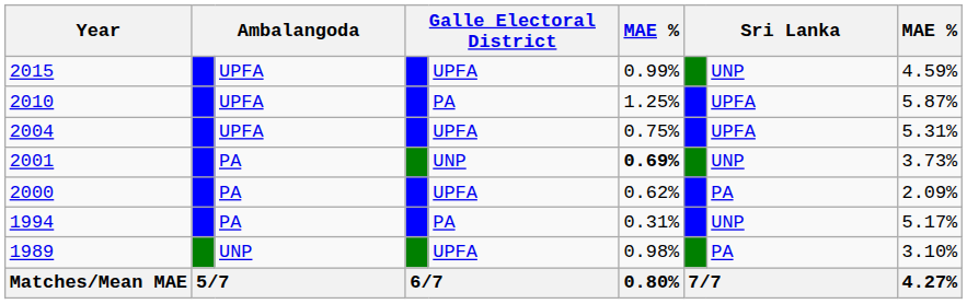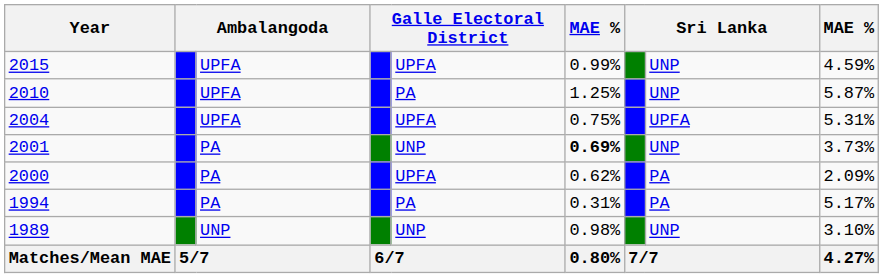 <table class="wikitable">
 <tr>
 <th>Year</th>
 <th colspan="2" width="144px">Ambalangoda</th>
 <th colspan="2" width="144px"><a href='#'>Galle Electoral District</a></th>
 <th><a href='#'>MAE</a> %</th>
 <th colspan="2" width="144px">Sri Lanka</th>
 <th>MAE %</th>
 </tr>
 <tr>
 <td><a href='#'>2015</a></td>
 <td style="background-color:blue;" width="10px"></td>
 <td style="text-align:left;"><a href='#'>UPFA</a></td>
 <td style="background-color:blue;" width="10px"></td>
 <td style="text-align:left;"><a href='#'>UPFA</a></td>
 <td style="text-align:right;">0.99%</td>
 <td style="background-color:green;" width="10px"></td>
 <td style="text-align:left;"><a href='#'>UNP</a></td>
 <td style="text-align:right;">4.59%</td>
 </tr>
 <tr>
 <td><a href='#'>2010</a></td>
 <td style="background-color:blue;" width="10px"></td>
 <td style="text-align:left;"><a href='#'>UPFA</a></td>
 <td style="background-color:blue;" width="10px"></td>
 <td style="text-align:left;"><a href='#'>PA</a></td>
 <td style="text-align:right;">1.25%</td>
 <td style="background-color:blue;" width="10px"></td>
-<td style="text-align:left;"><a href='#'>UPFA</a></td>
+<td style="text-align:left;"><a href='#'>UNP</a></td>
 <td style="text-align:right;">5.87%</td>
 </tr>
 <tr>
 <td><a href='#'>2004</a></td>
 <td style="background-color:blue;" width="10px"></td>
 <td style="text-align:left;"><a href='#'>UPFA</a></td>
 <td style="background-color:blue;" width="10px"></td>
 <td style="text-align:left;"><a href='#'>UPFA</a></td>
 <td style="text-align:right;">0.75%</td>
 <td style="background-color:blue;" width="10px"></td>
 <td style="text-align:left;"><a href='#'>UPFA</a></td>
 <td style="text-align:right;">5.31%</td>
 </tr>
 <tr>
 <td><a href='#'>2001</a></td>
 <td style="background-color:blue;" width="10px"></td>
 <td style="text-align:left;"><a href='#'>PA</a></td>
 <td style="background-color:green;" width="10px"></td>
 <td style="text-align:left;"><a href='#'>UNP</a></td>
 <td style="text-align:right;"><strong>0.69%</strong></td>
 <td style="background-color:green;" width="10px"></td>
 <td style="text-align:left;"><a href='#'>UNP</a></td>
 <td style="text-align:right;">3.73%</td>
 </tr>
 <tr>
 <td><a href='#'>2000</a></td>
 <td style="background-color:blue;" width="10px"></td>
 <td style="text-align:left;"><a href='#'>PA</a></td>
 <td style="background-color:blue;" width="10px"></td>
 <td style="text-align:left;"><a href='#'>UPFA</a></td>
 <td style="text-align:right;">0.62%</td>
 <td style="background-color:blue;" width="10px"></td>
 <td style="text-align:left;"><a href='#'>PA</a></td>
 <td style="text-align:right;">2.09%</td>
 </tr>
 <tr>
 <td><a href='#'>1994</a></td>
 <td style="background-color:blue;" width="10px"></td>
 <td style="text-align:left;"><a href='#'>PA</a></td>
 <td style="background-color:blue;" width="10px"></td>
 <td style="text-align:left;"><a href='#'>PA</a></td>
 <td style="text-align:right;">0.31%</td>
 <td style="background-color:blue;" width="10px"></td>
-<td style="text-align:left;"><a href='#'>UNP</a></td>
+<td style="text-align:left;"><a href='#'>PA</a></td>
 <td style="text-align:right;">5.17%</td>
 </tr>
 <tr>
 <td><a href='#'>1989</a></td>
 <td style="background-color:green;" width="10px"></td>
 <td style="text-align:left;"><a href='#'>UNP</a></td>
 <td style="background-color:green;" width="10px"></td>
-<td style="text-align:left;"><a href='#'>UPFA</a></td>
+<td style="text-align:left;"><a href='#'>UNP</a></td>
 <td style="text-align:right;">0.98%</td>
 <td style="background-color:green;" width="10px"></td>
-<td style="text-align:left;"><a href='#'>PA</a></td>
+<td style="text-align:left;"><a href='#'>UNP</a></td>
 <td style="text-align:right;">3.10%</td>
 </tr>
 <tr>
 <th>Matches/Mean MAE</th>
 <th style="text-align:left;"colspan="2" width="144px">5/7</th>
 <th style="text-align:left;"colspan="2" width="144px">6/7</th>
 <th style="text-align:right;">0.80%</th>
 <th style="text-align:left;"colspan="2" width="144px">7/7</th>
 <th style="text-align:right;">4.27%</th>
 </tr>
 </table>
